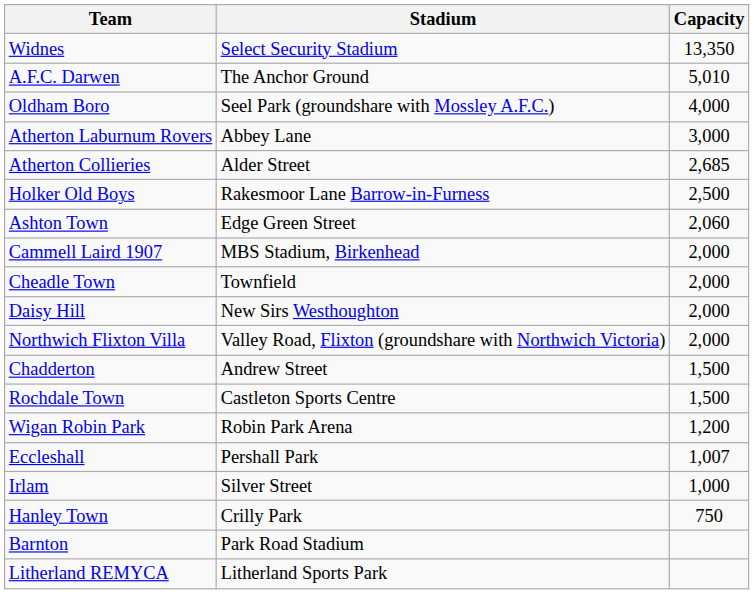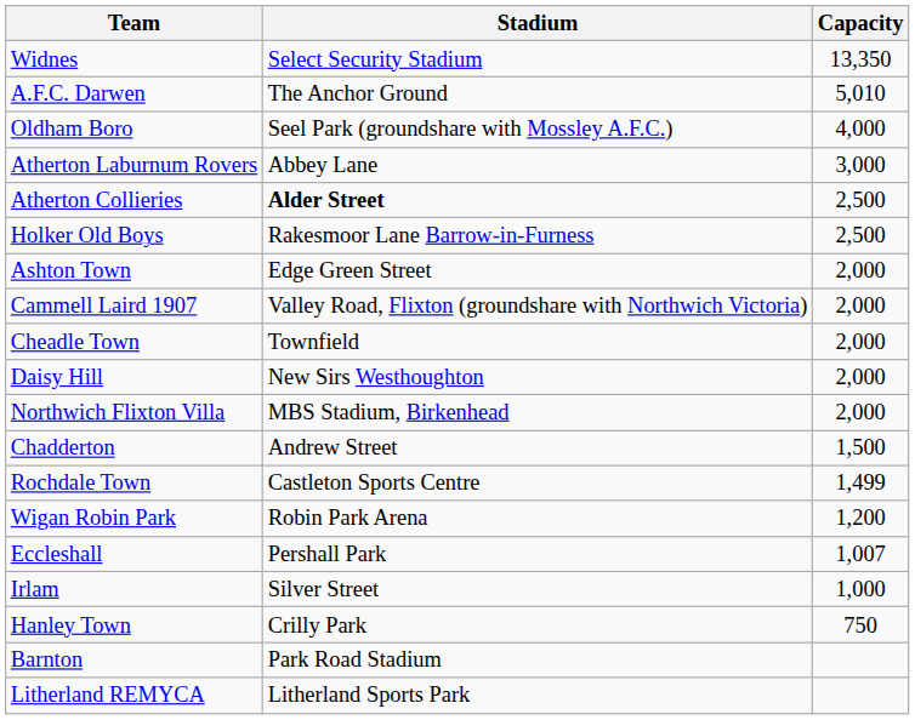 <table class="wikitable sortable">
 <tr>
 <th>Team</th>
 <th>Stadium</th>
 <th>Capacity</th>
 </tr>
 <tr>
 <td><a href='#'>Widnes</a></td>
 <td><a href='#'>Select Security Stadium</a></td>
 <td style="text-align:center;">13,350</td>
 </tr>
 <tr>
 <td><a href='#'>A.F.C. Darwen</a></td>
 <td>The Anchor Ground</td>
 <td style="text-align:center;">5,010</td>
 </tr>
 <tr>
 <td><a href='#'>Oldham Boro</a></td>
 <td>Seel Park (groundshare with <a href='#'>Mossley A.F.C.</a>)</td>
 <td style="text-align:center;">4,000</td>
 </tr>
 <tr>
 <td><a href='#'>Atherton Laburnum Rovers</a></td>
 <td>Abbey Lane</td>
 <td style="text-align:center;">3,000</td>
 </tr>
 <tr>
 <td><a href='#'>Atherton Collieries</a></td>
-<td>Alder Street</td>
-<td style="text-align:center;">2,685</td>
+<td><strong>Alder Street</strong></td>
+<td style="text-align:center;">2,500</td>
 </tr>
 <tr>
 <td><a href='#'>Holker Old Boys</a></td>
 <td>Rakesmoor Lane <a href='#'>Barrow-in-Furness</a></td>
 <td style="text-align:center;">2,500</td>
 </tr>
 <tr>
 <td><a href='#'>Ashton Town</a></td>
 <td>Edge Green Street</td>
-<td style="text-align:center;">2,060</td>
+<td style="text-align:center;">2,000</td>
 </tr>
 <tr>
 <td><a href='#'>Cammell Laird 1907</a></td>
-<td>MBS Stadium, <a href='#'>Birkenhead</a></td>
+<td>Valley Road, <a href='#'>Flixton</a> (groundshare with <a href='#'>Northwich Victoria</a>)</td>
 <td style="text-align:center;">2,000</td>
 </tr>
 <tr>
 <td><a href='#'>Cheadle Town</a></td>
 <td>Townfield</td>
 <td style="text-align:center;">2,000</td>
 </tr>
 <tr>
 <td><a href='#'>Daisy Hill</a></td>
 <td>New Sirs <a href='#'>Westhoughton</a></td>
 <td style="text-align:center;">2,000</td>
 </tr>
 <tr>
 <td><a href='#'>Northwich Flixton Villa</a></td>
-<td>Valley Road, <a href='#'>Flixton</a> (groundshare with <a href='#'>Northwich Victoria</a>)</td>
+<td>MBS Stadium, <a href='#'>Birkenhead</a></td>
 <td style="text-align:center;">2,000</td>
 </tr>
 <tr>
 <td><a href='#'>Chadderton</a></td>
 <td>Andrew Street</td>
 <td style="text-align:center;">1,500</td>
 </tr>
 <tr>
 <td><a href='#'>Rochdale Town</a></td>
 <td>Castleton Sports Centre</td>
-<td style="text-align:center;">1,500</td>
+<td style="text-align:center;">1,499</td>
 </tr>
 <tr>
 <td><a href='#'>Wigan Robin Park</a></td>
 <td>Robin Park Arena</td>
 <td style="text-align:center;">1,200</td>
 </tr>
 <tr>
 <td><a href='#'>Eccleshall</a></td>
 <td>Pershall Park</td>
 <td style="text-align:center;">1,007</td>
 </tr>
 <tr>
 <td><a href='#'>Irlam</a></td>
 <td>Silver Street</td>
 <td style="text-align:center;">1,000</td>
 </tr>
 <tr>
 <td><a href='#'>Hanley Town</a></td>
 <td>Crilly Park</td>
 <td style="text-align:center;">750</td>
 </tr>
 <tr>
 <td><a href='#'>Barnton</a></td>
 <td>Park Road Stadium</td>
 <td style="text-align:center;"></td>
 </tr>
 <tr>
 <td><a href='#'>Litherland REMYCA</a></td>
 <td>Litherland Sports Park</td>
 <td style="text-align:center;"></td>
 </tr>
 </table>
